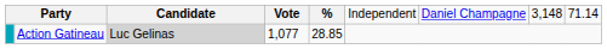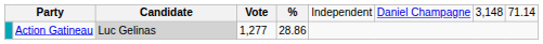 <table class="wikitable">
 <tr>
 <th bgcolor="#DDDDFF" width="100px" colspan="2">Party</th>
 <th bgcolor="#DDDDFF" width="200px">Candidate</th>
 <th bgcolor="#DDDDFF" width="50px">Vote</th>
 <th bgcolor="#DDDDFF" width="30px">%<br></th>
 <td>Independent</td>
 <td><a href='#'>Daniel Champagne</a></td>
 <td>3,148</td>
 <td>71.14</td>
 </tr>
 <tr>
 <td bgcolor=#00a7ba> </td>
 <td><a href='#'>Action Gatineau</a></td>
 <td style="background: lightgrey;">Luc Gelinas</td>
-<td>1,077</td>
-<td>28.85</td>
+<td>1,277</td>
+<td>28.86</td>
 </tr>
 </table>
